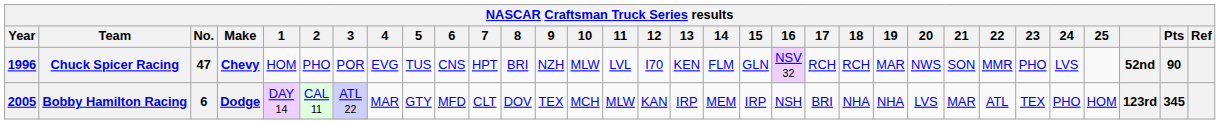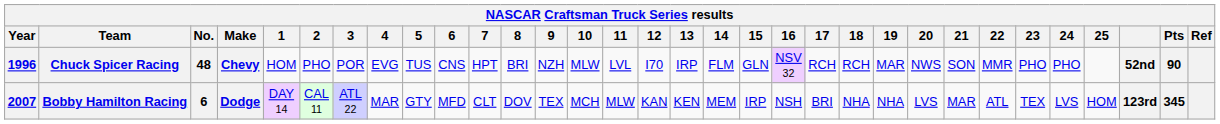 <table class="wikitable" style="text-align:center; font-size:75%">
 <tr>
 <th colspan=45><a href='#'>NASCAR</a> <a href='#'>Craftsman Truck Series</a> results</th>
 </tr>
 <tr>
 <th>Year</th>
 <th>Team</th>
 <th>No.</th>
 <th>Make</th>
 <th>1</th>
 <th>2</th>
 <th>3</th>
 <th>4</th>
 <th>5</th>
 <th>6</th>
 <th>7</th>
 <th>8</th>
 <th>9</th>
 <th>10</th>
 <th>11</th>
 <th>12</th>
 <th>13</th>
 <th>14</th>
 <th>15</th>
 <th>16</th>
 <th>17</th>
 <th>18</th>
 <th>19</th>
 <th>20</th>
 <th>21</th>
 <th>22</th>
 <th>23</th>
 <th>24</th>
 <th>25</th>
 <th></th>
 <th>Pts</th>
 <th>Ref</th>
 </tr>
 <tr>
 <th><a href='#'>1996</a></th>
 <th><a href='#'>Chuck Spicer Racing</a></th>
-<th>47</th>
+<th>48</th>
 <th><a href='#'>Chevy</a></th>
 <td><a href='#'>HOM</a></td>
 <td><a href='#'>PHO</a></td>
 <td><a href='#'>POR</a></td>
 <td><a href='#'>EVG</a></td>
 <td><a href='#'>TUS</a></td>
 <td><a href='#'>CNS</a></td>
 <td><a href='#'>HPT</a></td>
 <td><a href='#'>BRI</a></td>
 <td><a href='#'>NZH</a></td>
 <td><a href='#'>MLW</a></td>
 <td><a href='#'>LVL</a></td>
 <td><a href='#'>I70</a></td>
-<td><a href='#'>KEN</a></td>
+<td><a href='#'>IRP</a></td>
 <td><a href='#'>FLM</a></td>
 <td><a href='#'>GLN</a></td>
 <td style="background:#EFCFFF;"><a href='#'>NSV</a><br><small>32</small></td>
 <td><a href='#'>RCH</a></td>
 <td><a href='#'>RCH</a></td>
 <td><a href='#'>MAR</a></td>
 <td><a href='#'>NWS</a></td>
 <td><a href='#'>SON</a></td>
 <td><a href='#'>MMR</a></td>
 <td><a href='#'>PHO</a></td>
-<td><a href='#'>LVS</a></td>
+<td><a href='#'>PHO</a></td>
 <td></td>
 <th>52nd</th>
 <th>90</th>
 <th></th>
 </tr>
 <tr>
-<th><a href='#'>2005</a></th>
+<th><a href='#'>2007</a></th>
 <th><a href='#'>Bobby Hamilton Racing</a></th>
 <th>6</th>
 <th><a href='#'>Dodge</a></th>
 <td style="background:#EFCFFF;"><a href='#'>DAY</a><br><small>14</small></td>
 <td style="background:#DFFFDF;"><a href='#'>CAL</a><br><small>11</small></td>
 <td style="background:#CFCFFF;"><a href='#'>ATL</a><br><small>22</small></td>
 <td><a href='#'>MAR</a></td>
 <td><a href='#'>GTY</a></td>
 <td><a href='#'>MFD</a></td>
 <td><a href='#'>CLT</a></td>
 <td><a href='#'>DOV</a></td>
 <td><a href='#'>TEX</a></td>
 <td><a href='#'>MCH</a></td>
 <td><a href='#'>MLW</a></td>
 <td><a href='#'>KAN</a></td>
-<td><a href='#'>IRP</a></td>
+<td><a href='#'>KEN</a></td>
 <td><a href='#'>MEM</a></td>
 <td><a href='#'>IRP</a></td>
 <td><a href='#'>NSH</a></td>
 <td><a href='#'>BRI</a></td>
 <td><a href='#'>NHA</a></td>
 <td><a href='#'>NHA</a></td>
 <td><a href='#'>LVS</a></td>
 <td><a href='#'>MAR</a></td>
 <td><a href='#'>ATL</a></td>
 <td><a href='#'>TEX</a></td>
-<td><a href='#'>PHO</a></td>
+<td><a href='#'>LVS</a></td>
 <td><a href='#'>HOM</a></td>
 <th>123rd</th>
 <th>345</th>
 <th></th>
 </tr>
 </table>
